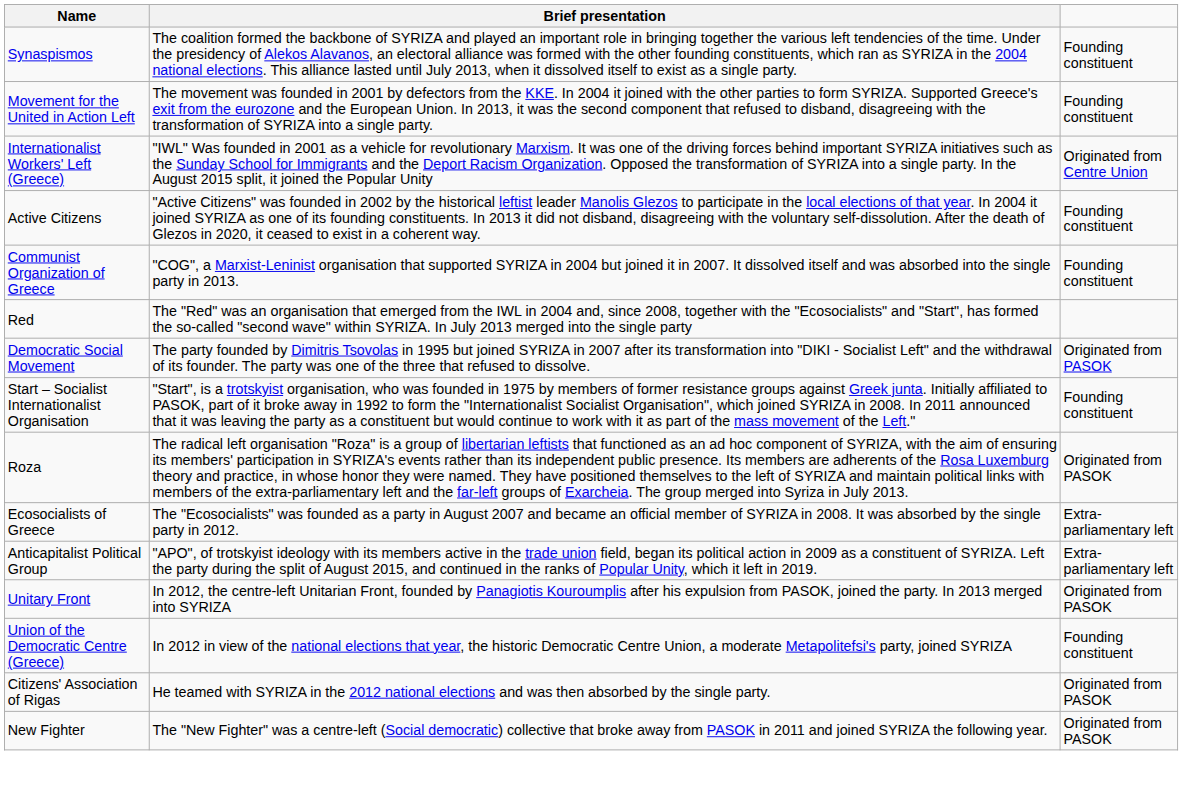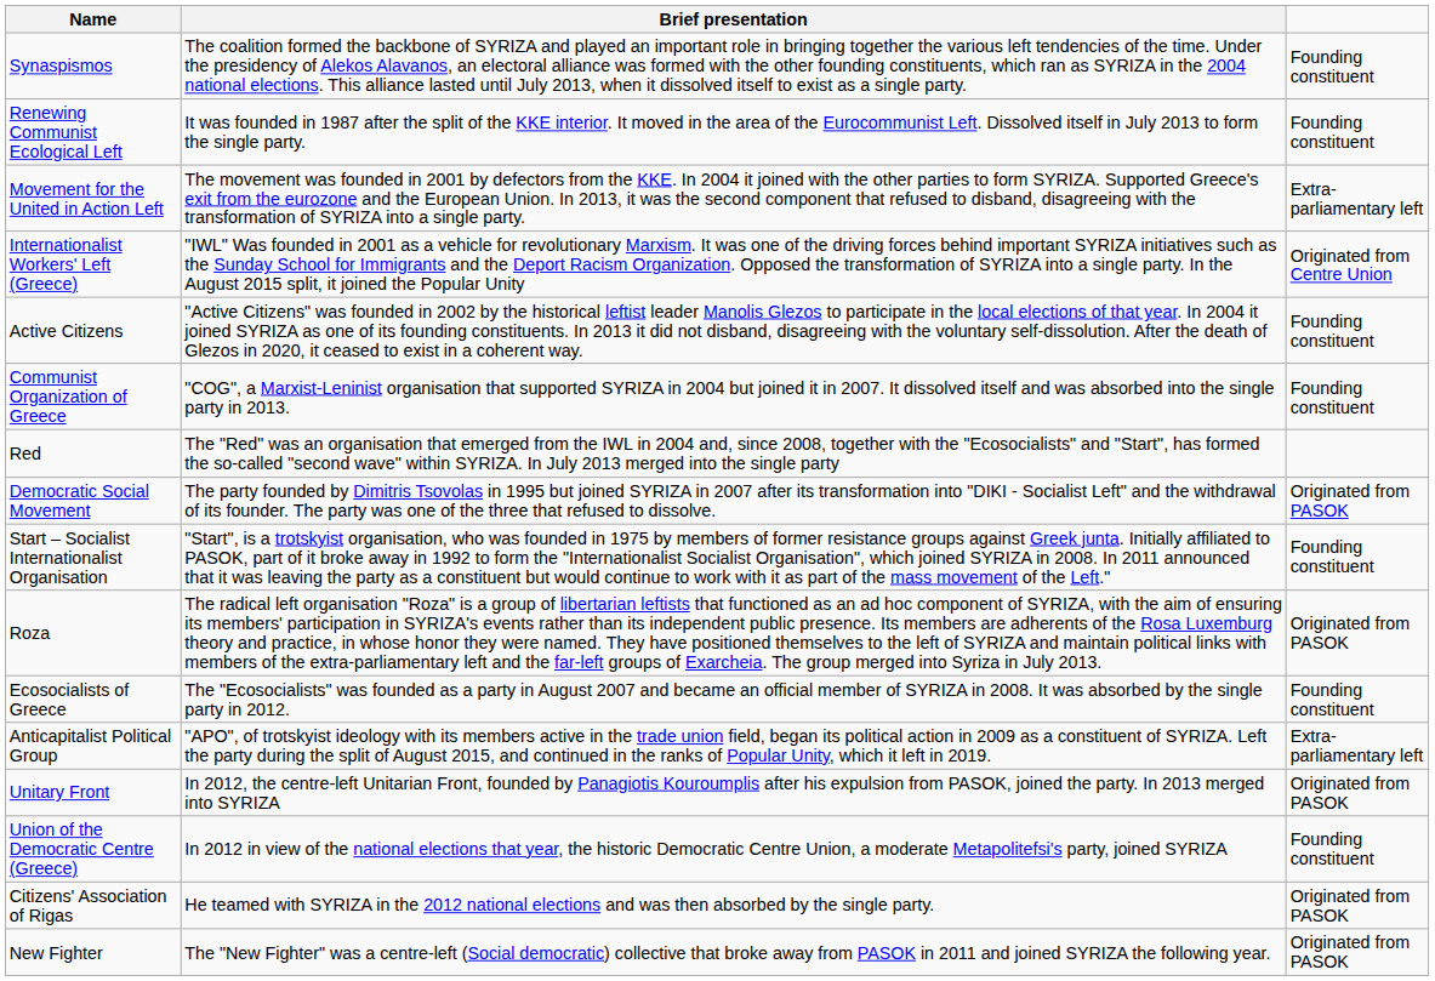 <table class="wikitable" style="font-size:95%">
 <tr>
 <th scope="col">Name</th>
 <th scope="col">Brief presentation</th>
 </tr>
 <tr>
 <td><a href='#'>Synaspismos</a></td>
 <td>The coalition formed the backbone of SYRIZA and played an important role in bringing together the various left tendencies of the time. Under the presidency of <a href='#'>Alekos Alavanos</a>, an electoral alliance was formed with the other founding constituents, which ran as SYRIZA in the <a href='#'>2004 national elections</a>. This alliance lasted until July 2013, when it dissolved itself to exist as a single party.</td>
 <td>Founding constituent</td>
 </tr>
 <tr>
+<td><a href='#'>Renewing Communist Ecological Left</a></td>
+<td>It was founded in 1987 after the split of the <a href='#'>KKE interior</a>. It moved in the area of the <a href='#'>Eurocommunist Left</a>. Dissolved itself in July 2013 to form the single party.</td>
+<td>Founding constituent</td>
+</tr>
+<tr>
 <td><a href='#'>Movement for the United in Action Left</a></td>
 <td>The movement was founded in 2001 by defectors from the <a href='#'>KKE</a>. In 2004 it joined with the other parties to form SYRIZA. Supported Greece's <a href='#'>exit from the eurozone</a> and the European Union. In 2013, it was the second component that refused to disband, disagreeing with the transformation of SYRIZA into a single party.</td>
-<td>Founding constituent</td>
+<td>Extra-parliamentary left</td>
 </tr>
 <tr>
 <td><a href='#'>Internationalist Workers' Left (Greece)</a></td>
 <td>"IWL" Was founded in 2001 as a vehicle for revolutionary <a href='#'>Marxism</a>. It was one of the driving forces behind important SYRIZA initiatives such as the <a href='#'>Sunday School for Immigrants</a> and the <a href='#'>Deport Racism Organization</a>. Opposed the transformation of SYRIZA into a single party. In the August 2015 split, it joined the Popular Unity</td>
 <td>Originated from <a href='#'>Centre Union</a></td>
 </tr>
 <tr>
 <td>Active Citizens</td>
 <td>"Active Citizens" was founded in 2002 by the historical <a href='#'>leftist</a> leader <a href='#'>Manolis Glezos</a> to participate in the <a href='#'>local elections of that year</a>. In 2004 it joined SYRIZA as one of its founding constituents. In 2013 it did not disband, disagreeing with the voluntary self-dissolution. After the death of Glezos in 2020, it ceased to exist in a coherent way.</td>
 <td>Founding constituent</td>
 </tr>
 <tr>
 <td><a href='#'>Communist Organization of Greece</a></td>
 <td>"COG", a <a href='#'>Marxist-Leninist</a> organisation that supported SYRIZA in 2004 but joined it in 2007. It dissolved itself and was absorbed into the single party in 2013.</td>
 <td>Founding constituent</td>
 </tr>
 <tr>
 <td>Red</td>
 <td>The "Red" was an organisation that emerged from the IWL in 2004 and, since 2008, together with the "Ecosocialists" and "Start", has formed the so-called "second wave" within SYRIZA. In July 2013 merged into the single party</td>
 <td></td>
 </tr>
 <tr>
 <td><a href='#'>Democratic Social Movement</a></td>
 <td>The party founded by <a href='#'>Dimitris Tsovolas</a> in 1995 but joined SYRIZA in 2007 after its transformation into "DIKI - Socialist Left" and the withdrawal of its founder. The party was one of the three that refused to dissolve.</td>
 <td>Originated from <a href='#'>PASOK</a></td>
 </tr>
 <tr>
 <td>Start – Socialist Internationalist Organisation</td>
 <td>"Start", is a <a href='#'>trotskyist</a> organisation, who was founded in 1975 by members of former resistance groups against <a href='#'>Greek junta</a>. Initially affiliated to PASOK, part of it broke away in 1992 to form the "Internationalist Socialist Organisation", which joined SYRIZA in 2008. In 2011 announced that it was leaving the party as a constituent but would continue to work with it as part of the <a href='#'>mass movement</a> of the <a href='#'>Left</a>."</td>
 <td>Founding constituent</td>
 </tr>
 <tr>
 <td>Roza</td>
 <td>The radical left organisation "Roza" is a group of <a href='#'>libertarian leftists</a> that functioned as an ad hoc component of SYRIZA, with the aim of ensuring its members' participation in SYRIZA's events rather than its independent public presence. Its members are adherents of the <a href='#'>Rosa Luxemburg</a> theory and practice, in whose honor they were named.  They have positioned themselves to the left of SYRIZA and maintain political links with members of the extra-parliamentary left and the <a href='#'>far-left</a> groups of <a href='#'>Exarcheia</a>. The group merged into Syriza in July 2013.</td>
 <td>Originated from PASOK</td>
 </tr>
 <tr>
 <td>Ecosocialists of Greece</td>
 <td>The "Ecosocialists" was founded as a party in August 2007 and became an official member of SYRIZA in 2008. It was absorbed by the single party in 2012.</td>
-<td>Extra-parliamentary left</td>
+<td>Founding constituent</td>
 </tr>
 <tr>
 <td>Anticapitalist Political Group</td>
 <td>"APO", of trotskyist ideology with its members active in the <a href='#'>trade union</a> field, began its political action in 2009 as a constituent of SYRIZA. Left the party during the split of August 2015, and continued in the ranks of <a href='#'>Popular Unity</a>, which it left in 2019.</td>
 <td>Extra-parliamentary left</td>
 </tr>
 <tr>
 <td><a href='#'>Unitary Front</a></td>
 <td>In 2012, the centre-left Unitarian Front, founded by <a href='#'>Panagiotis Kouroumplis</a> after his expulsion from PASOK, joined the party. In 2013 merged into SYRIZA</td>
 <td>Originated from PASOK</td>
 </tr>
 <tr>
 <td><a href='#'>Union of the Democratic Centre (Greece)</a></td>
 <td>In 2012 in view of the <a href='#'>national elections that year</a>, the historic Democratic Centre Union, a moderate <a href='#'>Metapolitefsi's</a> party, joined SYRIZA</td>
 <td>Founding constituent</td>
 </tr>
 <tr>
 <td>Citizens' Association of Rigas</td>
 <td>He teamed with SYRIZA in the <a href='#'>2012 national elections</a> and was then absorbed by the single party.</td>
 <td>Originated from PASOK</td>
 </tr>
 <tr>
 <td>New Fighter</td>
 <td>The "New Fighter" was a centre-left (<a href='#'>Social democratic</a>) collective that broke away from <a href='#'>PASOK</a> in 2011 and joined SYRIZA the following year.</td>
 <td>Originated from PASOK</td>
 </tr>
 </table>
